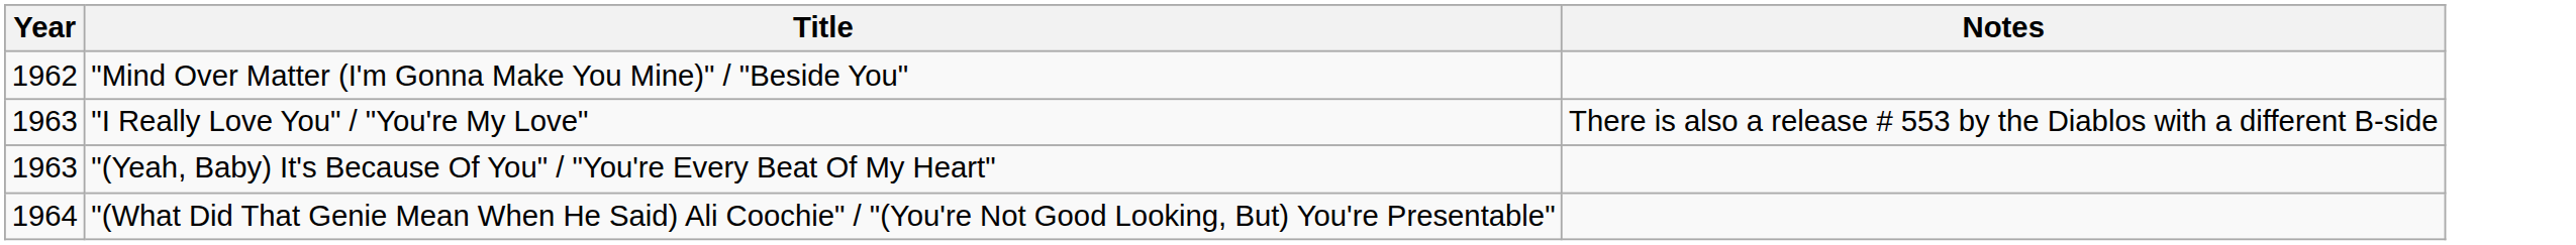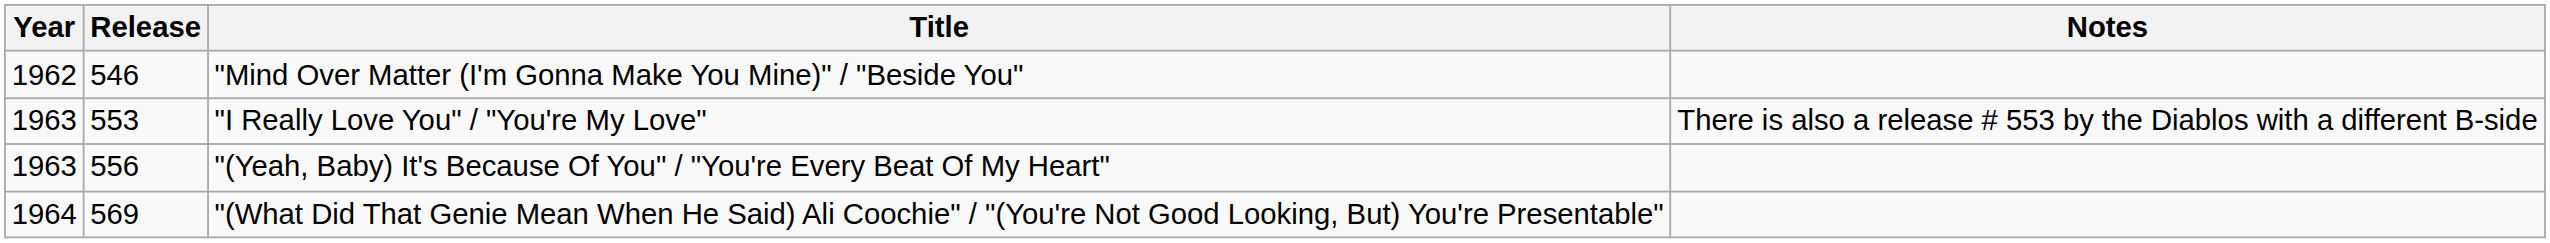 <table class="wikitable">
 <tr>
 <th>Year</th>
+<th>Release</th>
 <th>Title</th>
 <th>Notes</th>
 </tr>
 <tr>
 <td>1962</td>
+<td>546</td>
 <td>"Mind Over Matter (I'm Gonna Make You Mine)" / "Beside You"</td>
 <td></td>
 </tr>
 <tr>
 <td>1963</td>
+<td>553</td>
 <td>"I Really Love You" / "You're My Love"</td>
 <td>There is also a release # 553 by the Diablos with a different B-side</td>
 </tr>
 <tr>
 <td>1963</td>
+<td>556</td>
 <td>"(Yeah, Baby) It's Because Of You" / "You're Every Beat Of My Heart"</td>
 <td></td>
 </tr>
 <tr>
 <td>1964</td>
+<td>569</td>
 <td>"(What Did That Genie Mean When He Said) Ali Coochie" / "(You're Not Good Looking, But) You're Presentable"</td>
 <td></td>
 </tr>
 </table>
